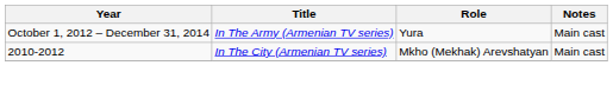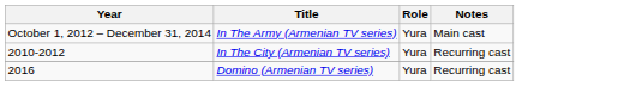 <table class="wikitable sortable plainrowheaders">
 <tr>
 <th>Year</th>
 <th>Title</th>
 <th>Role</th>
 <th class="unsortable">Notes</th>
 </tr>
 <tr>
 <td>October 1, 2012 – December 31, 2014</td>
 <td><em><a href='#'>In The Army (Armenian TV series)</a></em></td>
 <td>Yura</td>
 <td>Main cast</td>
 </tr>
 <tr>
 <td>2010-2012</td>
 <td><em><a href='#'>In The City (Armenian TV series)</a></em></td>
-<td>Mkho (Mekhak) Arevshatyan</td>
-<td>Main cast</td>
+<td>Yura</td>
+<td>Recurring cast</td>
 </tr>
 <tr>
 </tr>
+<tr>
+<td>2016</td>
+<td><em><a href='#'>Domino (Armenian TV series)</a></em></td>
+<td>Yura</td>
+<td>Recurring cast</td>
+</tr>
 </table>
